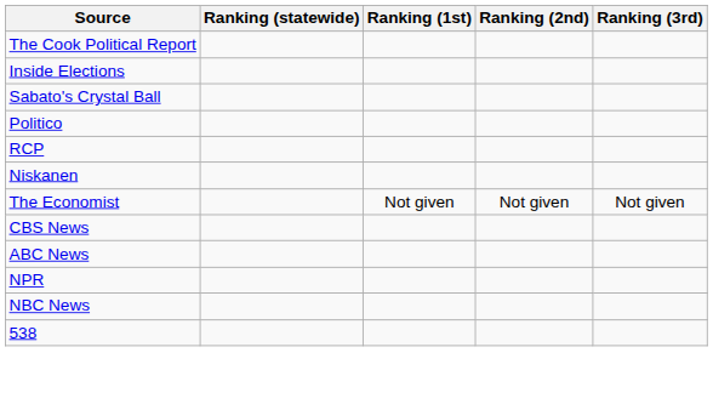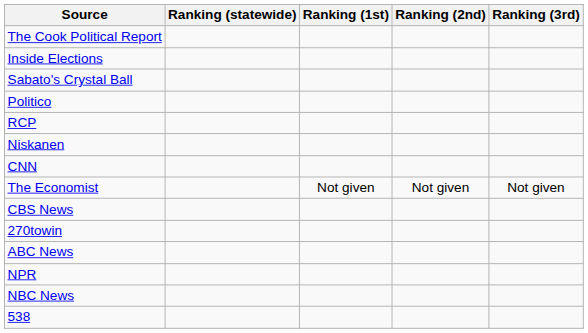 <table class="wikitable sortable" style="text-align:center">
 <tr>
 <th>Source</th>
 <th>Ranking (statewide)</th>
 <th>Ranking (1st)</th>
 <th>Ranking (2nd)</th>
 <th>Ranking (3rd)</th>
 </tr>
 <tr>
 <td align="left"><a href='#'>The Cook Political Report</a></td>
 <td></td>
 <td></td>
 <td></td>
 <td></td>
 </tr>
 <tr>
 <td align="left"><a href='#'>Inside Elections</a></td>
 <td></td>
 <td></td>
 <td></td>
 <td></td>
 </tr>
 <tr>
 <td align="left"><a href='#'>Sabato's Crystal Ball</a></td>
 <td></td>
 <td></td>
 <td></td>
 <td></td>
 </tr>
 <tr>
 <td align="left"><a href='#'>Politico</a></td>
 <td></td>
 <td></td>
 <td></td>
 <td></td>
 </tr>
 <tr>
 <td align="left"><a href='#'>RCP</a></td>
 <td></td>
 <td></td>
 <td></td>
 <td></td>
 </tr>
 <tr>
 <td align="left"><a href='#'>Niskanen</a></td>
 <td></td>
 <td></td>
 <td></td>
 <td></td>
 </tr>
 <tr>
+<td align="left"><a href='#'>CNN</a></td>
+<td></td>
+<td></td>
+<td></td>
+<td></td>
+</tr>
+<tr>
 <td align="left"><a href='#'>The Economist</a></td>
 <td></td>
 <td>Not given</td>
 <td>Not given</td>
 <td>Not given</td>
 </tr>
 <tr>
 <td align="left"><a href='#'>CBS News</a></td>
+<td></td>
+<td></td>
+<td></td>
+<td></td>
+</tr>
+<tr>
+<td align="left"><a href='#'>270towin</a></td>
 <td></td>
 <td></td>
 <td></td>
 <td></td>
 </tr>
 <tr>
 <td align="left"><a href='#'>ABC News</a></td>
 <td></td>
 <td></td>
 <td></td>
 <td></td>
 </tr>
 <tr>
 <td align="left"><a href='#'>NPR</a></td>
 <td></td>
 <td></td>
 <td></td>
 <td></td>
 </tr>
 <tr>
 <td align="left"><a href='#'>NBC News</a></td>
 <td></td>
 <td></td>
 <td></td>
 <td></td>
 </tr>
 <tr>
 <td align="left"><a href='#'>538</a></td>
 <td></td>
 <td></td>
 <td></td>
 <td></td>
 </tr>
 </table>
